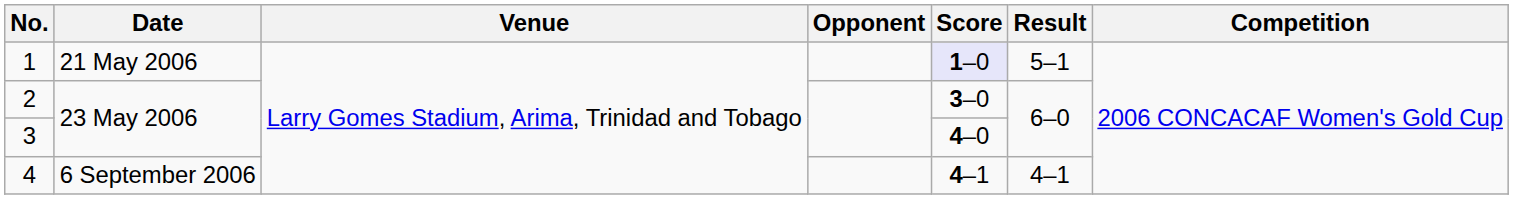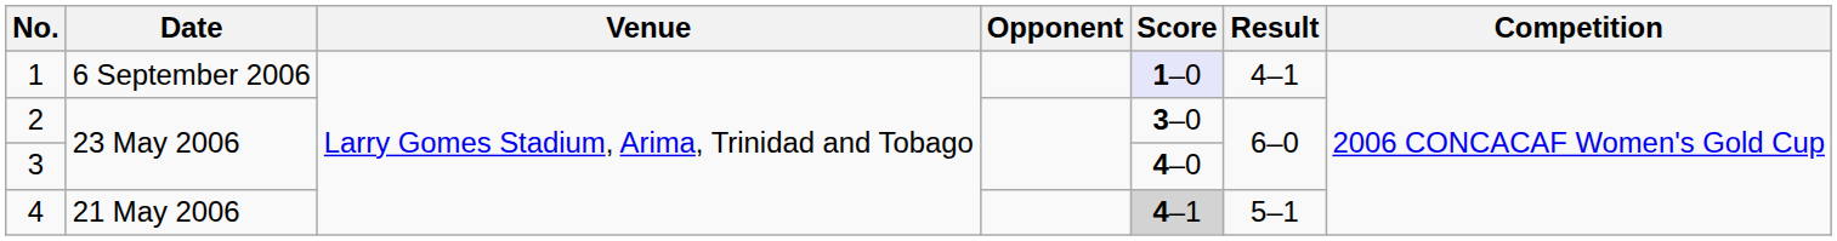 <table class="wikitable">
 <tr>
 <th>No.</th>
 <th>Date</th>
 <th>Venue</th>
 <th>Opponent</th>
 <th>Score</th>
 <th>Result</th>
 <th>Competition</th>
 </tr>
 <tr>
 <td style="text-align:center;">1</td>
-<td>21 May 2006</td>
+<td>6 September 2006</td>
 <td rowspan=4><a href='#'>Larry Gomes Stadium</a>, <a href='#'>Arima</a>, Trinidad and Tobago</td>
 <td></td>
 <td style="background: lavender; text-align:center;"><strong>1</strong>–0</td>
-<td style="text-align:center;">5–1</td>
+<td style="text-align:center;">4–1</td>
 <td rowspan=4><a href='#'>2006 CONCACAF Women's Gold Cup</a></td>
 </tr>
 <tr>
 <td style="text-align:center;">2</td>
 <td rowspan=2>23 May 2006</td>
 <td rowspan=2></td>
 <td style="text-align:center;"><strong>3</strong>–0</td>
 <td rowspan=2 style="text-align:center;">6–0</td>
 </tr>
 <tr style="text-align:center;">
 <td>3</td>
 <td><strong>4</strong>–0</td>
 </tr>
 <tr>
 <td style="text-align:center;">4</td>
-<td>6 September 2006</td>
+<td>21 May 2006</td>
 <td></td>
-<td style="text-align:center;"><strong>4</strong>–1</td>
-<td style="text-align:center;">4–1</td>
+<td style="background: lightgrey; text-align:center;"><strong>4</strong>–1</td>
+<td style="text-align:center;">5–1</td>
 </tr>
 </table>
